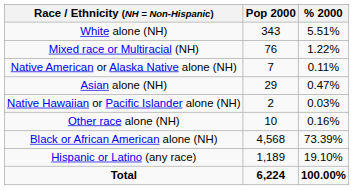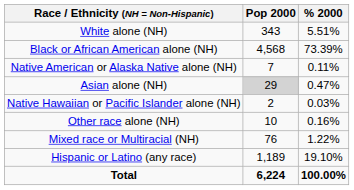 <table class="wikitable" style="text-align:center;">
 <tr>
 <th>Race / Ethnicity <small>(<em>NH = Non-Hispanic</em>)</small></th>
 <th>Pop 2000</th>
 <th>% 2000</th>
 </tr>
 <tr>
 <td><a href='#'>White</a> alone (NH)</td>
 <td>343</td>
 <td>5.51%</td>
 </tr>
 <tr>
-<td><a href='#'>Mixed race or Multiracial</a> (NH)</td>
-<td>76</td>
-<td>1.22%</td>
+<td><a href='#'>Black or African American</a> alone (NH)</td>
+<td>4,568</td>
+<td>73.39%</td>
 </tr>
 <tr>
 <td><a href='#'>Native American</a> or <a href='#'>Alaska Native</a> alone (NH)</td>
 <td>7</td>
 <td>0.11%</td>
 </tr>
 <tr>
 <td><a href='#'>Asian</a> alone (NH)</td>
-<td>29</td>
+<td style="background: lightgrey;">29</td>
 <td>0.47%</td>
 </tr>
 <tr>
 <td><a href='#'>Native Hawaiian</a> or <a href='#'>Pacific Islander</a> alone (NH)</td>
 <td>2</td>
 <td>0.03%</td>
 </tr>
 <tr>
 <td><a href='#'>Other race</a> alone (NH)</td>
 <td>10</td>
 <td>0.16%</td>
 </tr>
 <tr>
-<td><a href='#'>Black or African American</a> alone (NH)</td>
-<td>4,568</td>
-<td>73.39%</td>
+<td><a href='#'>Mixed race or Multiracial</a> (NH)</td>
+<td>76</td>
+<td>1.22%</td>
 </tr>
 <tr>
 <td><a href='#'>Hispanic or Latino</a> (any race)</td>
 <td>1,189</td>
 <td>19.10%</td>
 </tr>
 <tr>
 <td><strong>Total</strong></td>
 <td><strong>6,224</strong></td>
 <td><strong>100.00%</strong></td>
 </tr>
 </table>
